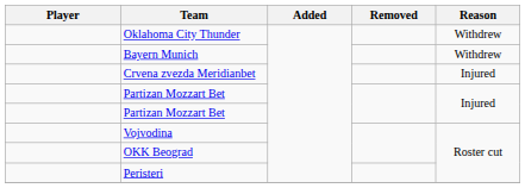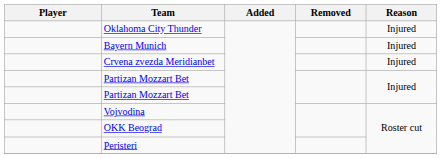 <table class="wikitable sortable" style="text-align:center; font-size:95%">
 <tr>
 <th scope="col" width="140px">Player</th>
 <th scope="col" width="180px">Team</th>
 <th scope="col" width="100px">Added</th>
 <th scope="col" width="100px">Removed</th>
 <th scope="col" width="100px">Reason</th>
 </tr>
 <tr>
 <td align=left></td>
 <td align=left> <a href='#'>Oklahoma City Thunder</a></td>
 <td rowspan=8></td>
 <td></td>
-<td>Withdrew</td>
+<td>Injured</td>
 </tr>
 <tr>
 <td align=left></td>
 <td align=left> <a href='#'>Bayern Munich</a></td>
 <td></td>
-<td>Withdrew</td>
+<td>Injured</td>
 </tr>
 <tr>
 <td align=left></td>
 <td align=left> <a href='#'>Crvena zvezda Meridianbet</a></td>
 <td></td>
 <td>Injured</td>
 </tr>
 <tr>
 <td align=left></td>
 <td align=left> <a href='#'>Partizan Mozzart Bet</a></td>
 <td rowspan=2></td>
 <td rowspan=2>Injured</td>
 </tr>
 <tr>
 <td align=left></td>
 <td align=left> <a href='#'>Partizan Mozzart Bet</a></td>
 </tr>
 <tr>
 <td align=left></td>
 <td align=left> <a href='#'>Vojvodina</a></td>
 <td rowspan=2></td>
 <td rowspan=3>Roster cut</td>
 </tr>
 <tr>
 <td align=left></td>
 <td align=left> <a href='#'>OKK Beograd</a></td>
 </tr>
 <tr>
 <td align=left></td>
 <td align=left> <a href='#'>Peristeri</a></td>
 <td></td>
 </tr>
 <tr>
 </tr>
 </table>
